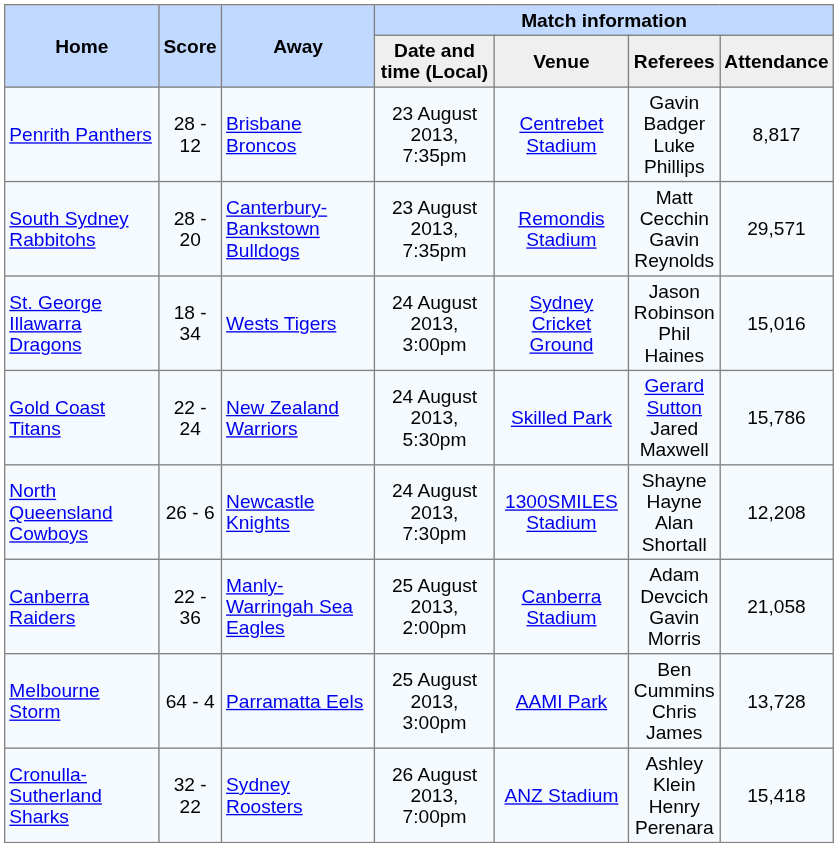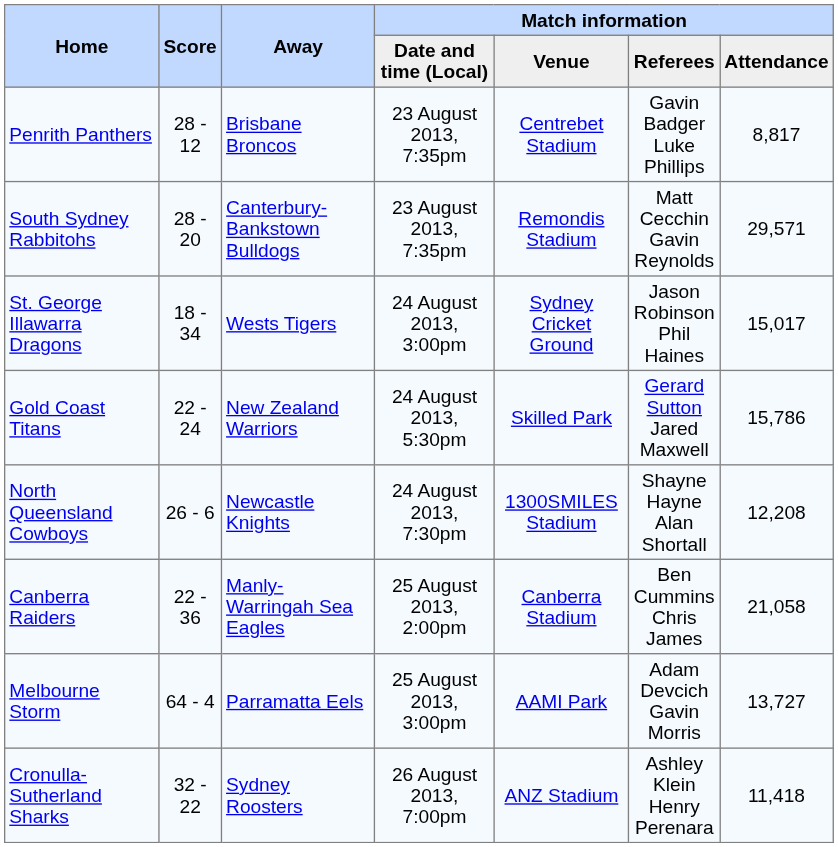 <table border="1" cellpadding="3" cellspacing="0" style="border-collapse:collapse; font-size:90%; width:100%;">
 <tr style="background:#c1d8ff;">
 <th rowspan="2" style="width:21%;">Home</th>
 <th rowspan="2" style="width:6%;">Score</th>
 <th rowspan="2" style="width:21%;">Away</th>
 <th colspan=6>Match information</th>
 </tr>
 <tr style="background:#efefef;">
 <th width=17%>Date and time (Local)</th>
 <th width=17%>Venue</th>
 <th width=11%>Referees</th>
 <th width=7%>Attendance</th>
 </tr>
 <tr style="text-align:center; background:#f5faff;">
 <td align=left> <a href='#'>Penrith Panthers</a></td>
 <td>28 - 12</td>
 <td align=left> <a href='#'>Brisbane Broncos</a></td>
 <td>23 August 2013, 7:35pm</td>
 <td><a href='#'>Centrebet Stadium</a></td>
 <td>Gavin Badger<br>Luke Phillips</td>
 <td>8,817</td>
 </tr>
 <tr style="text-align:center; background:#f5faff;">
 <td align=left> <a href='#'>South Sydney Rabbitohs</a></td>
 <td>28 - 20</td>
 <td align=left> <a href='#'>Canterbury-Bankstown Bulldogs</a></td>
 <td>23 August 2013, 7:35pm</td>
 <td><a href='#'>Remondis Stadium</a></td>
 <td>Matt Cecchin<br>Gavin Reynolds</td>
 <td>29,571</td>
 </tr>
 <tr style="text-align:center; background:#f5faff;">
 <td align=left> <a href='#'>St. George Illawarra Dragons</a></td>
 <td>18 - 34</td>
 <td align=left> <a href='#'>Wests Tigers</a></td>
 <td>24 August 2013, 3:00pm</td>
 <td><a href='#'>Sydney Cricket Ground</a></td>
 <td>Jason Robinson<br>Phil Haines</td>
-<td>15,016</td>
+<td>15,017</td>
 </tr>
 <tr style="text-align:center; background:#f5faff;">
 <td align=left> <a href='#'>Gold Coast Titans</a></td>
 <td>22 - 24</td>
 <td align=left> <a href='#'>New Zealand Warriors</a></td>
 <td>24 August 2013, 5:30pm</td>
 <td><a href='#'>Skilled Park</a></td>
 <td><a href='#'>Gerard Sutton</a><br>Jared Maxwell</td>
 <td>15,786</td>
 </tr>
 <tr style="text-align:center; background:#f5faff;">
 <td align=left> <a href='#'>North Queensland Cowboys</a></td>
 <td>26 - 6</td>
 <td align=left> <a href='#'>Newcastle Knights</a></td>
 <td>24 August 2013, 7:30pm</td>
 <td><a href='#'>1300SMILES Stadium</a></td>
 <td>Shayne Hayne<br>Alan Shortall</td>
 <td>12,208</td>
 </tr>
 <tr style="text-align:center; background:#f5faff;">
 <td align=left> <a href='#'>Canberra Raiders</a></td>
 <td>22 - 36</td>
 <td align=left> <a href='#'>Manly-Warringah Sea Eagles</a></td>
 <td>25 August 2013, 2:00pm</td>
 <td><a href='#'>Canberra Stadium</a></td>
-<td>Adam Devcich<br>Gavin Morris</td>
+<td>Ben Cummins<br>Chris James</td>
 <td>21,058</td>
 </tr>
 <tr style="text-align:center; background:#f5faff;">
 <td align=left> <a href='#'>Melbourne Storm</a></td>
 <td>64 - 4</td>
 <td align=left> <a href='#'>Parramatta Eels</a></td>
 <td>25 August 2013, 3:00pm</td>
 <td><a href='#'>AAMI Park</a></td>
-<td>Ben Cummins<br>Chris James</td>
-<td>13,728</td>
+<td>Adam Devcich<br>Gavin Morris</td>
+<td>13,727</td>
 </tr>
 <tr style="text-align:center; background:#f5faff;">
 <td align=left> <a href='#'>Cronulla-Sutherland Sharks</a></td>
 <td>32 - 22</td>
 <td align=left> <a href='#'>Sydney Roosters</a></td>
 <td>26 August 2013, 7:00pm</td>
 <td><a href='#'>ANZ Stadium</a></td>
 <td>Ashley Klein<br>Henry Perenara</td>
-<td>15,418</td>
+<td>11,418</td>
 </tr>
 </table>
